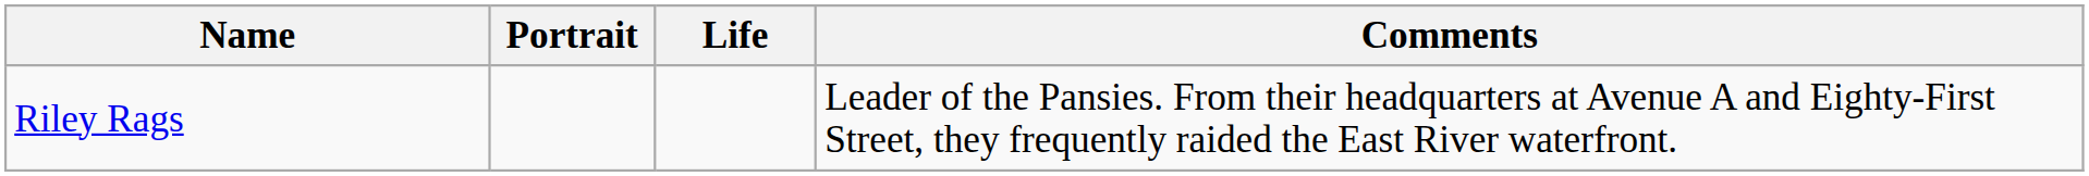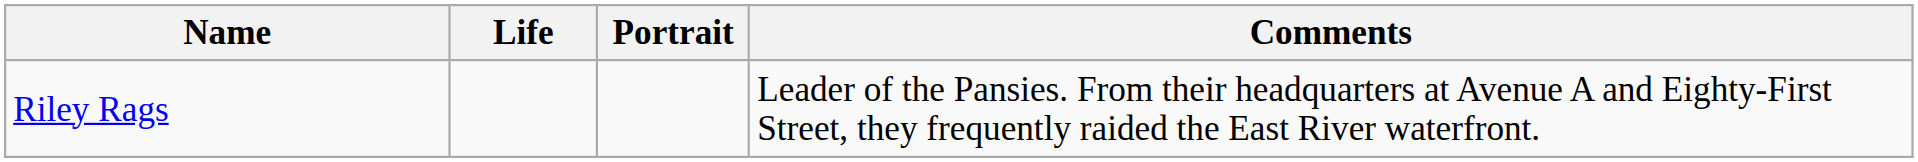 <table class=wikitable>
 <tr>
 <th width="21%">Name</th>
+<th width="7%">Life</th>
 <th width="7%">Portrait</th>
-<th width="7%">Life</th>
 <th width="55%">Comments</th>
 </tr>
 <tr>
 <td><a href='#'>Riley Rags</a></td>
 <td></td>
 <td></td>
 <td>Leader of the Pansies. From their headquarters at Avenue A and Eighty-First Street, they frequently raided the East River waterfront.</td>
 </tr>
 </table>
